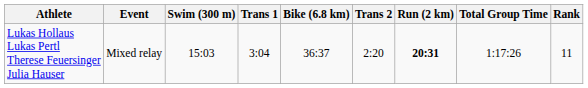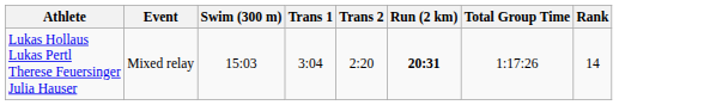 <table class="wikitable" style="font-size:90%">
 <tr>
 <th>Athlete</th>
 <th>Event</th>
 <th>Swim (300 m)</th>
 <th>Trans 1</th>
-<th>Bike (6.8 km)</th>
 <th>Trans 2</th>
 <th>Run (2 km)</th>
 <th>Total Group Time</th>
 <th>Rank</th>
 </tr>
 <tr align=center>
 <td align=left><a href='#'>Lukas Hollaus</a><br><a href='#'>Lukas Pertl</a><br><a href='#'>Therese Feuersinger</a><br><a href='#'>Julia Hauser</a></td>
 <td align=left>Mixed relay</td>
 <td>15:03</td>
 <td>3:04</td>
-<td>36:37</td>
 <td>2:20</td>
 <td><strong>20:31</strong></td>
 <td>1:17:26</td>
-<td>11</td>
+<td>14</td>
 </tr>
 </table>
